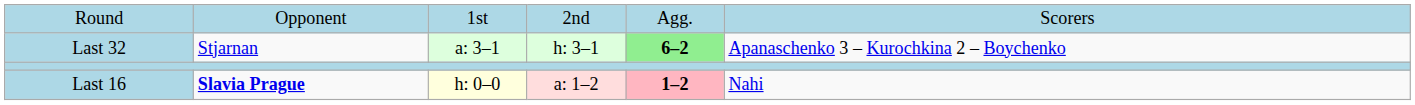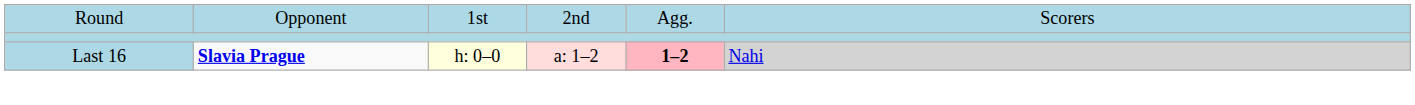 <table class="wikitable" style="text-align:center">
 <tr bgcolor=lightblue>
 <td width=160px>Round</td>
 <td width=200px>Opponent</td>
 <td width=80px>1st</td>
 <td width=80px>2nd</td>
 <td width=80px>Agg.</td>
 <td width=600px>Scorers</td>
-</tr>
-<tr>
-<td bgcolor=lightblue>Last 32</td>
-<td align=left> <a href='#'>Stjarnan</a></td>
-<td bgcolor="#ddffdd">a: 3–1</td>
-<td bgcolor="#ddffdd">h: 3–1</td>
-<td bgcolor=lightgreen><strong>6–2</strong></td>
-<td align=left><a href='#'>Apanaschenko</a> 3 – <a href='#'>Kurochkina</a> 2 – <a href='#'>Boychenko</a></td>
 </tr>
 <tr bgcolor=lightblue>
 <td colspan=6></td>
 </tr>
 <tr>
 <td bgcolor=lightblue>Last 16</td>
 <td align=left><strong> <a href='#'>Slavia Prague</a></strong></td>
 <td bgcolor="#ffffdd">h: 0–0</td>
 <td bgcolor="#ffdddd">a: 1–2</td>
 <td bgcolor=lightpink><strong>1–2</strong></td>
-<td align=left><a href='#'>Nahi</a></td>
+<td align=left style="background: lightgrey;"><a href='#'>Nahi</a></td>
 </tr>
 </table>
